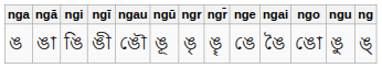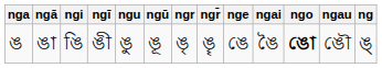 <table class="wikitable">
 <tr>
 <th>nga</th>
 <th>ngā</th>
 <th>ngi</th>
 <th>ngī</th>
-<th>ngau</th>
+<th>ngu</th>
 <th>ngū</th>
 <th>ngr</th>
 <th>ngr̄</th>
 <th>nge</th>
 <th>ngai</th>
 <th>ngo</th>
-<th>ngu</th>
+<th>ngau</th>
 <th>ng</th>
 </tr>
 <tr style="font-size: 150%;">
 <td>ঙ</td>
 <td>ঙা</td>
 <td>ঙি</td>
 <td>ঙী</td>
-<td>ঙৌ</td>
+<td>ঙু</td>
 <td>ঙূ</td>
 <td>ঙৃ</td>
 <td>ঙৄ</td>
 <td>ঙে</td>
 <td>ঙৈ</td>
-<td>ঙো</td>
-<td>ঙু</td>
+<td><strong>ঙো</strong></td>
+<td>ঙৌ</td>
 <td>ঙ্</td>
 </tr>
 </table>
